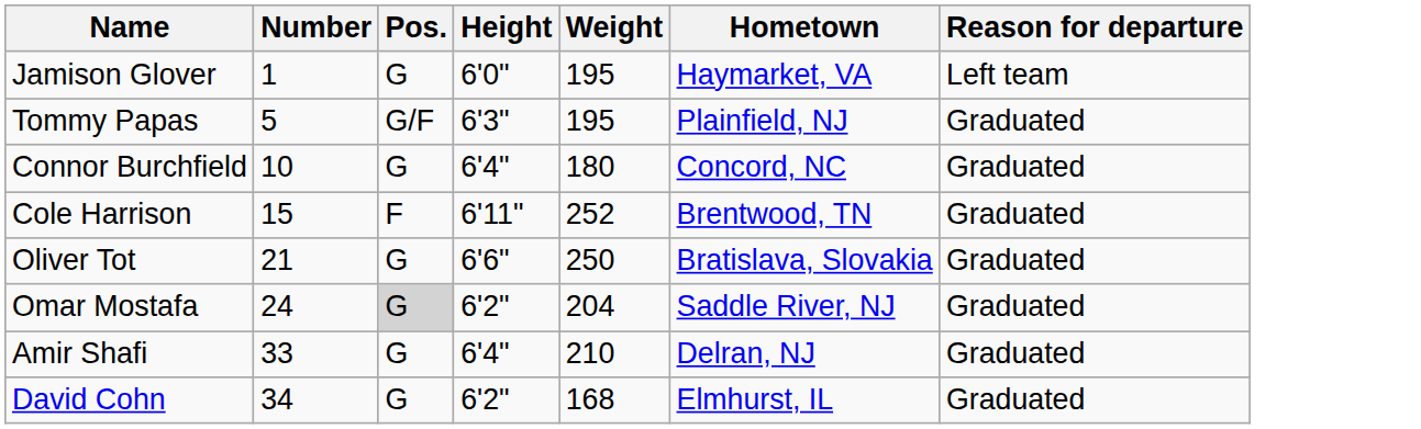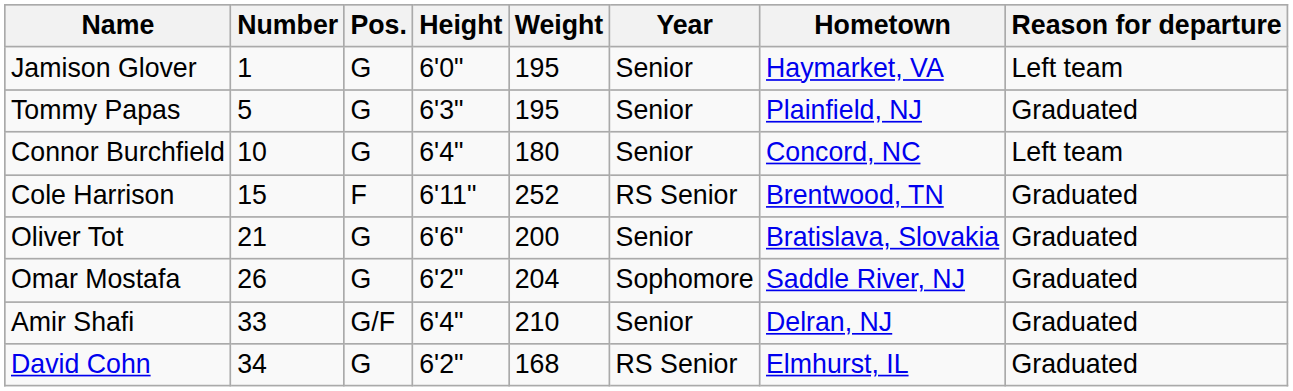 <table class="wikitable sortable" border="1">
 <tr>
 <th>Name</th>
 <th>Number</th>
 <th>Pos.</th>
 <th>Height</th>
 <th>Weight</th>
+<th>Year</th>
 <th>Hometown</th>
 <th class="unsortable">Reason for departure</th>
 </tr>
 <tr>
 <td>Jamison Glover</td>
 <td>1</td>
 <td>G</td>
 <td>6'0"</td>
 <td>195</td>
+<td>Senior</td>
 <td><a href='#'>Haymarket, VA</a></td>
 <td>Left team</td>
 </tr>
 <tr>
 <td>Tommy Papas</td>
 <td>5</td>
-<td>G/F</td>
+<td>G</td>
 <td>6'3"</td>
 <td>195</td>
+<td>Senior</td>
 <td><a href='#'>Plainfield, NJ</a></td>
 <td>Graduated</td>
 </tr>
 <tr>
 <td>Connor Burchfield</td>
 <td>10</td>
 <td>G</td>
 <td>6'4"</td>
 <td>180</td>
+<td>Senior</td>
 <td><a href='#'>Concord, NC</a></td>
-<td>Graduated</td>
+<td>Left team</td>
 </tr>
 <tr>
 <td>Cole Harrison</td>
 <td>15</td>
 <td>F</td>
 <td>6'11"</td>
 <td>252</td>
+<td>RS Senior</td>
 <td><a href='#'>Brentwood, TN</a></td>
 <td>Graduated</td>
 </tr>
 <tr>
 <td>Oliver Tot</td>
 <td>21</td>
 <td>G</td>
 <td>6'6"</td>
-<td>250</td>
+<td>200</td>
+<td>Senior</td>
 <td><a href='#'>Bratislava, Slovakia</a></td>
 <td>Graduated</td>
 </tr>
 <tr>
 <td>Omar Mostafa</td>
-<td>24</td>
-<td style="background: lightgrey;">G</td>
+<td>26</td>
+<td>G</td>
 <td>6'2"</td>
 <td>204</td>
+<td>Sophomore</td>
 <td><a href='#'>Saddle River, NJ</a></td>
 <td>Graduated</td>
 </tr>
 <tr>
 <td>Amir Shafi</td>
 <td>33</td>
-<td>G</td>
+<td>G/F</td>
 <td>6'4"</td>
 <td>210</td>
+<td>Senior</td>
 <td><a href='#'>Delran, NJ</a></td>
 <td>Graduated</td>
 </tr>
 <tr>
 <td><a href='#'>David Cohn</a></td>
 <td>34</td>
 <td>G</td>
 <td>6'2"</td>
 <td>168</td>
+<td>RS Senior</td>
 <td><a href='#'>Elmhurst, IL</a></td>
 <td>Graduated</td>
 </tr>
 </table>
